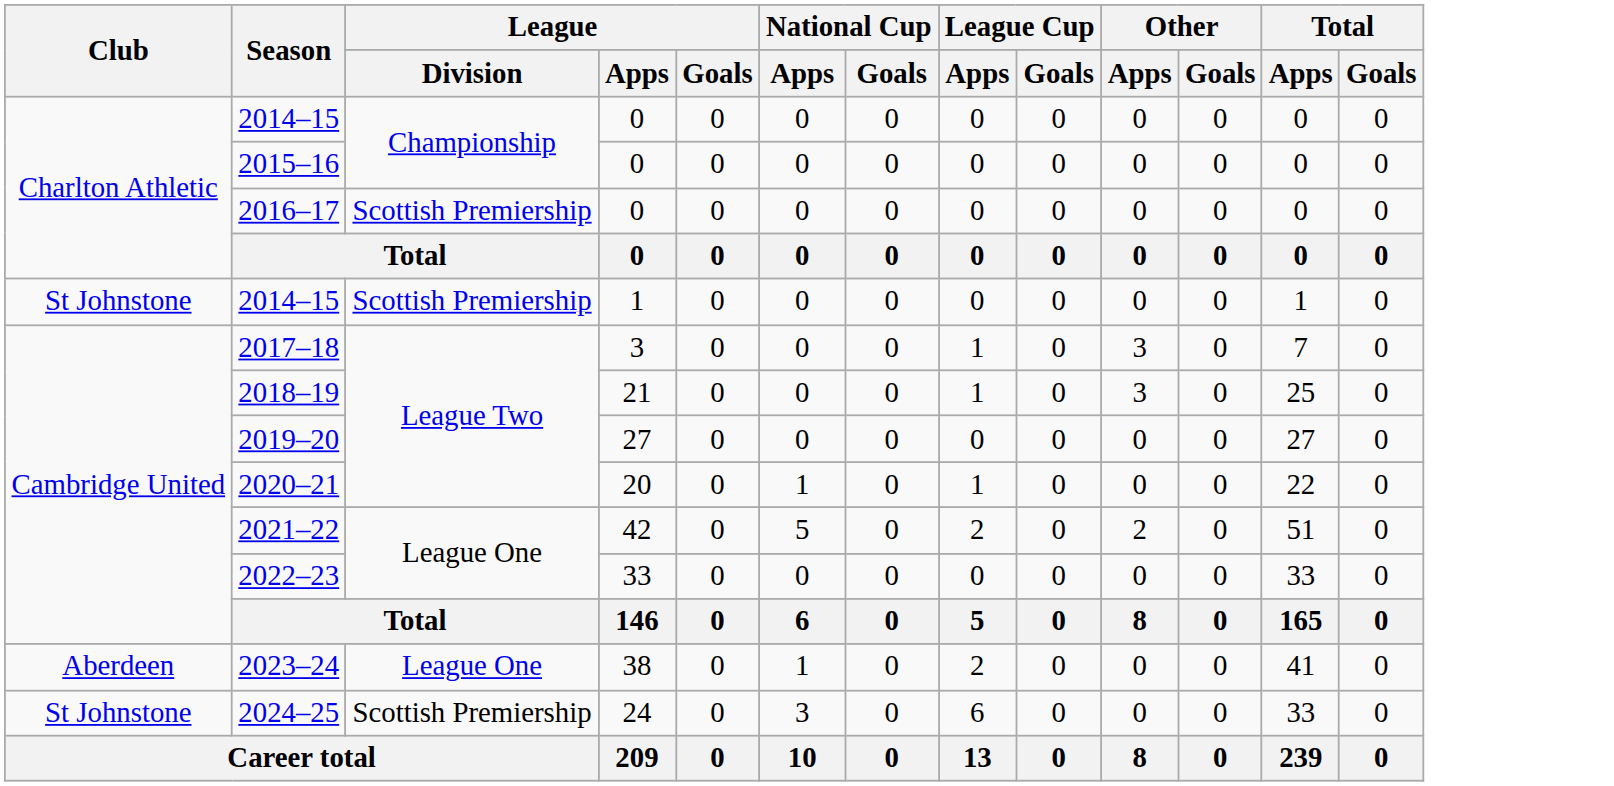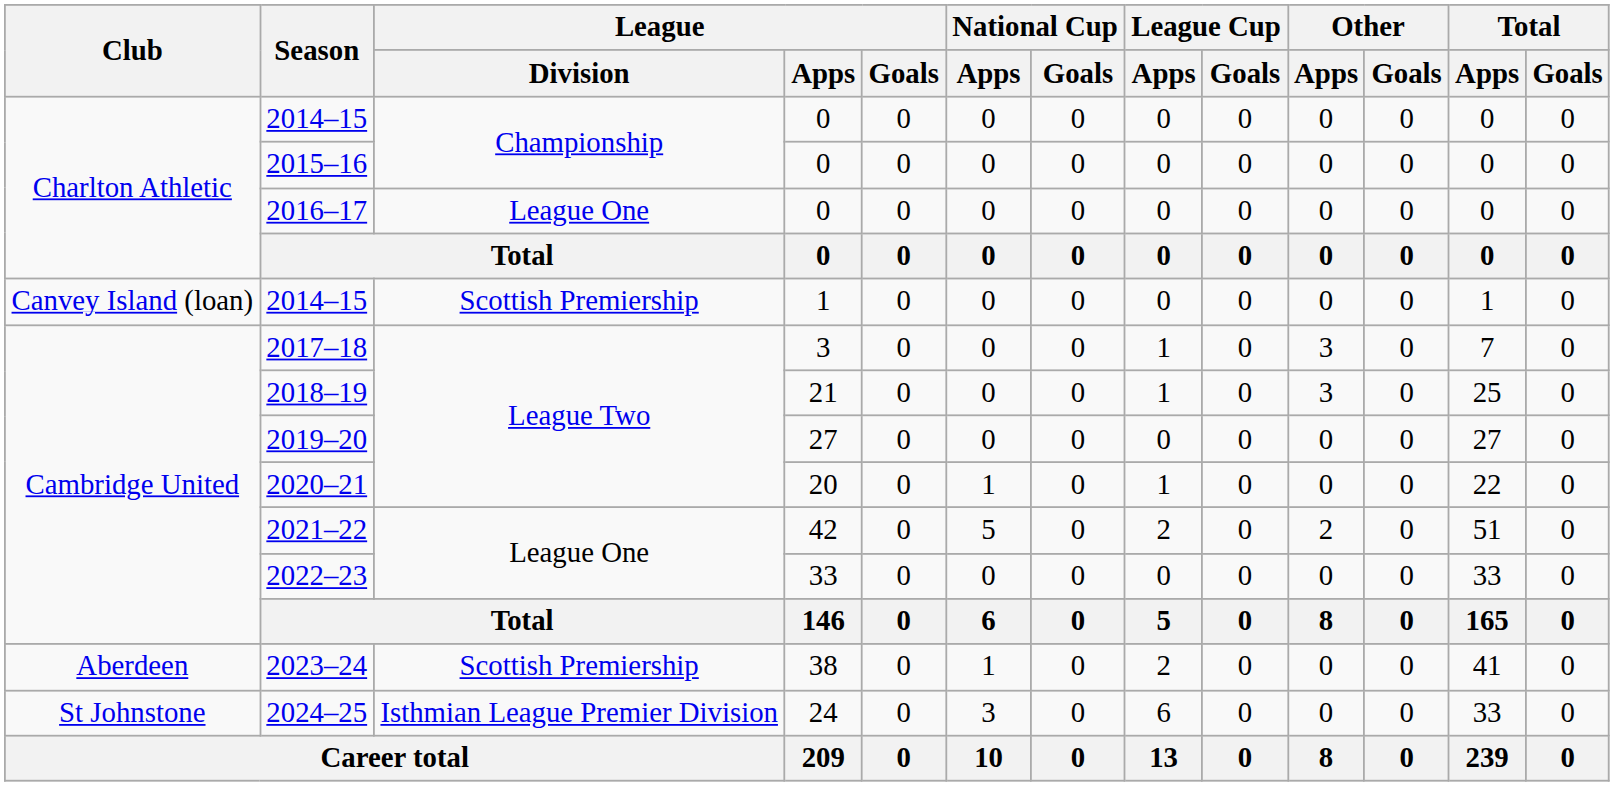 <table class="wikitable" style="text-align: center;">
 <tr>
 <th rowspan="2">Club</th>
 <th rowspan="2">Season</th>
 <th colspan="3">League</th>
 <th colspan="2">National Cup</th>
 <th colspan="2">League Cup</th>
 <th colspan="2">Other</th>
 <th colspan="2">Total</th>
 </tr>
 <tr>
 <th>Division</th>
 <th>Apps</th>
 <th>Goals</th>
 <th>Apps</th>
 <th>Goals</th>
 <th>Apps</th>
 <th>Goals</th>
 <th>Apps</th>
 <th>Goals</th>
 <th>Apps</th>
 <th>Goals</th>
 </tr>
 <tr>
 <td rowspan="4"><a href='#'>Charlton Athletic</a></td>
 <td><a href='#'>2014–15</a></td>
 <td rowspan="2"><a href='#'>Championship</a></td>
 <td>0</td>
 <td>0</td>
 <td>0</td>
 <td>0</td>
 <td>0</td>
 <td>0</td>
 <td>0</td>
 <td>0</td>
 <td>0</td>
 <td>0</td>
 </tr>
 <tr>
 <td><a href='#'>2015–16</a></td>
 <td>0</td>
 <td>0</td>
 <td>0</td>
 <td>0</td>
 <td>0</td>
 <td>0</td>
 <td>0</td>
 <td>0</td>
 <td>0</td>
 <td>0</td>
 </tr>
 <tr>
 <td><a href='#'>2016–17</a></td>
-<td><a href='#'>Scottish Premiership</a></td>
+<td><a href='#'>League One</a></td>
 <td>0</td>
 <td>0</td>
 <td>0</td>
 <td>0</td>
 <td>0</td>
 <td>0</td>
 <td>0</td>
 <td>0</td>
 <td>0</td>
 <td>0</td>
 </tr>
 <tr>
 <th colspan="2">Total</th>
 <th>0</th>
 <th>0</th>
 <th>0</th>
 <th>0</th>
 <th>0</th>
 <th>0</th>
 <th>0</th>
 <th>0</th>
 <th>0</th>
 <th>0</th>
 </tr>
 <tr>
-<td><a href='#'>St Johnstone</a></td>
+<td><a href='#'>Canvey Island</a> (loan)</td>
 <td><a href='#'>2014–15</a></td>
 <td><a href='#'>Scottish Premiership</a></td>
 <td>1</td>
 <td>0</td>
 <td>0</td>
 <td>0</td>
 <td>0</td>
 <td>0</td>
 <td>0</td>
 <td>0</td>
 <td>1</td>
 <td>0</td>
 </tr>
 <tr>
 <td rowspan="7"><a href='#'>Cambridge United</a></td>
 <td><a href='#'>2017–18</a></td>
 <td rowspan="4"><a href='#'>League Two</a></td>
 <td>3</td>
 <td>0</td>
 <td>0</td>
 <td>0</td>
 <td>1</td>
 <td>0</td>
 <td>3</td>
 <td>0</td>
 <td>7</td>
 <td>0</td>
 </tr>
 <tr>
 <td><a href='#'>2018–19</a></td>
 <td>21</td>
 <td>0</td>
 <td>0</td>
 <td>0</td>
 <td>1</td>
 <td>0</td>
 <td>3</td>
 <td>0</td>
 <td>25</td>
 <td>0</td>
 </tr>
 <tr>
 <td><a href='#'>2019–20</a></td>
 <td>27</td>
 <td>0</td>
 <td>0</td>
 <td>0</td>
 <td>0</td>
 <td>0</td>
 <td>0</td>
 <td>0</td>
 <td>27</td>
 <td>0</td>
 </tr>
 <tr>
 <td><a href='#'>2020–21</a></td>
 <td>20</td>
 <td>0</td>
 <td>1</td>
 <td>0</td>
 <td>1</td>
 <td>0</td>
 <td>0</td>
 <td>0</td>
 <td>22</td>
 <td>0</td>
 </tr>
 <tr>
 <td><a href='#'>2021–22</a></td>
 <td rowspan="2">League One</td>
 <td>42</td>
 <td>0</td>
 <td>5</td>
 <td>0</td>
 <td>2</td>
 <td>0</td>
 <td>2</td>
 <td>0</td>
 <td>51</td>
 <td>0</td>
 </tr>
 <tr>
 <td><a href='#'>2022–23</a></td>
 <td>33</td>
 <td>0</td>
 <td>0</td>
 <td>0</td>
 <td>0</td>
 <td>0</td>
 <td>0</td>
 <td>0</td>
 <td>33</td>
 <td>0</td>
 </tr>
 <tr>
 <th colspan="2">Total</th>
 <th>146</th>
 <th>0</th>
 <th>6</th>
 <th>0</th>
 <th>5</th>
 <th>0</th>
 <th>8</th>
 <th>0</th>
 <th>165</th>
 <th>0</th>
 </tr>
 <tr>
 <td><a href='#'>Aberdeen</a></td>
 <td><a href='#'>2023–24</a></td>
-<td><a href='#'>League One</a></td>
+<td><a href='#'>Scottish Premiership</a></td>
 <td>38</td>
 <td>0</td>
 <td>1</td>
 <td>0</td>
 <td>2</td>
 <td>0</td>
 <td>0</td>
 <td>0</td>
 <td>41</td>
 <td>0</td>
 </tr>
 <tr>
 <td><a href='#'>St Johnstone</a></td>
 <td><a href='#'>2024–25</a></td>
-<td>Scottish Premiership</td>
+<td><a href='#'>Isthmian League Premier Division</a></td>
 <td>24</td>
 <td>0</td>
 <td>3</td>
 <td>0</td>
 <td>6</td>
 <td>0</td>
 <td>0</td>
 <td>0</td>
 <td>33</td>
 <td>0</td>
 </tr>
 <tr>
 <th colspan="3">Career total</th>
 <th>209</th>
 <th>0</th>
 <th>10</th>
 <th>0</th>
 <th>13</th>
 <th>0</th>
 <th>8</th>
 <th>0</th>
 <th>239</th>
 <th>0</th>
 </tr>
 </table>
